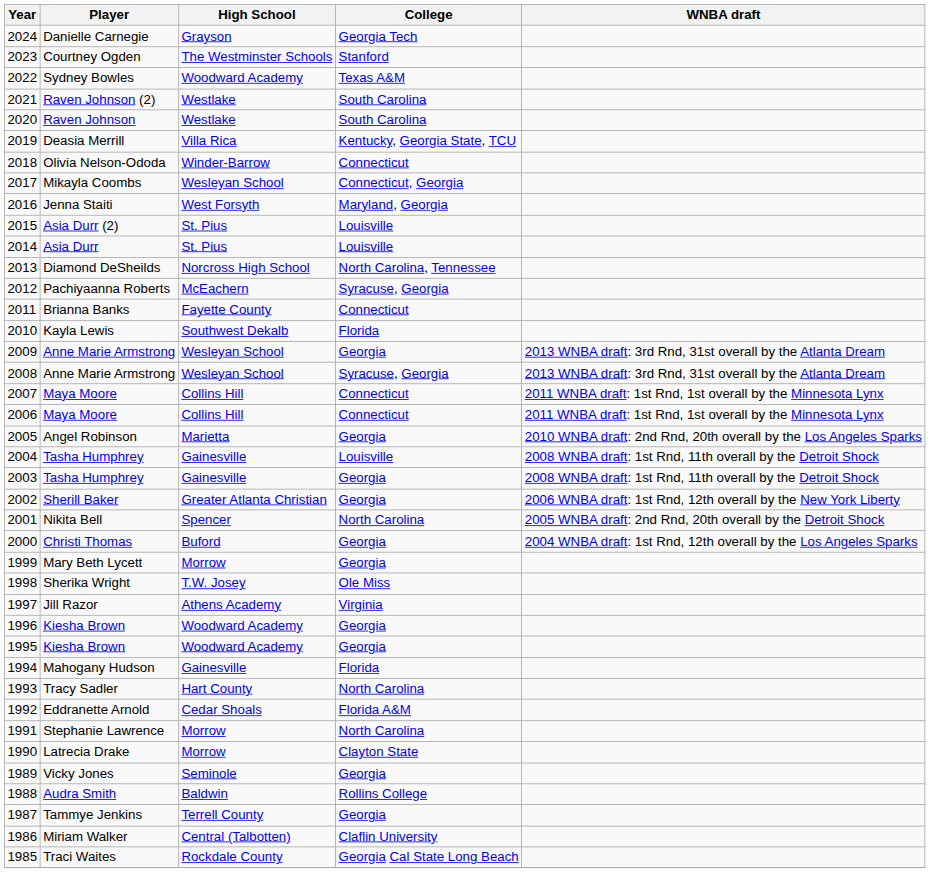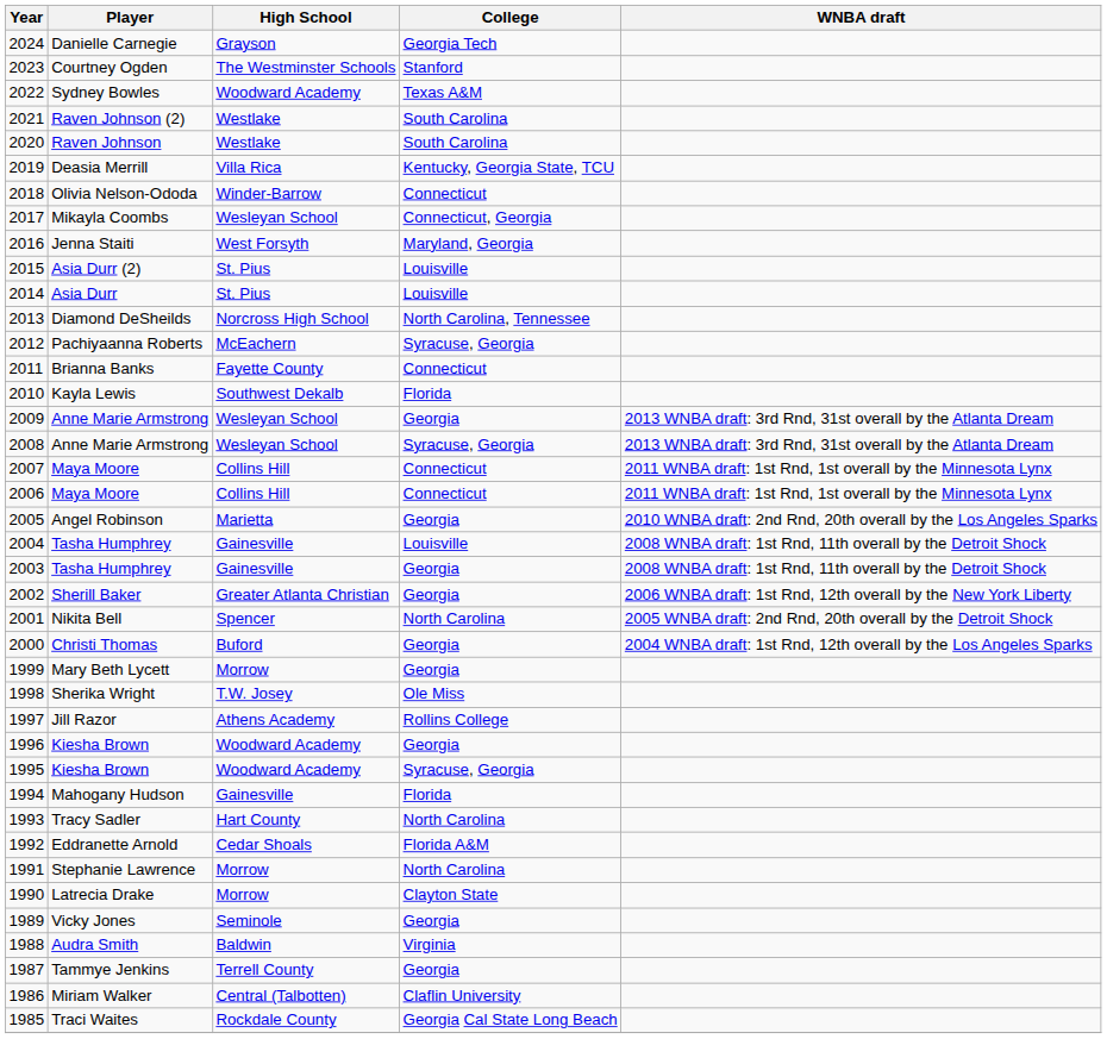 <table class="wikitable sortable">
 <tr>
 <th>Year</th>
 <th>Player</th>
 <th>High School</th>
 <th>College</th>
 <th>WNBA draft</th>
 </tr>
 <tr>
 <td>2024</td>
 <td>Danielle Carnegie</td>
 <td><a href='#'>Grayson</a></td>
 <td><a href='#'>Georgia Tech</a></td>
 <td></td>
 </tr>
 <tr>
 <td>2023</td>
 <td>Courtney Ogden</td>
 <td><a href='#'>The Westminster Schools</a></td>
 <td><a href='#'>Stanford</a></td>
 <td></td>
 </tr>
 <tr>
 <td>2022</td>
 <td>Sydney Bowles</td>
 <td><a href='#'>Woodward Academy</a></td>
 <td><a href='#'>Texas A&M</a></td>
 <td></td>
 </tr>
 <tr>
 <td>2021</td>
 <td><a href='#'>Raven Johnson</a> (2)</td>
 <td><a href='#'>Westlake</a></td>
 <td><a href='#'>South Carolina</a></td>
 <td></td>
 </tr>
 <tr>
 <td>2020</td>
 <td><a href='#'>Raven Johnson</a></td>
 <td><a href='#'>Westlake</a></td>
 <td><a href='#'>South Carolina</a></td>
 <td></td>
 </tr>
 <tr>
 <td>2019</td>
 <td>Deasia Merrill</td>
 <td><a href='#'>Villa Rica</a></td>
 <td><a href='#'>Kentucky</a>, <a href='#'>Georgia State</a>, <a href='#'>TCU</a></td>
 <td></td>
 </tr>
 <tr>
 <td>2018</td>
 <td>Olivia Nelson-Ododa</td>
 <td><a href='#'>Winder-Barrow</a></td>
 <td><a href='#'>Connecticut</a></td>
 <td></td>
 </tr>
 <tr>
 <td>2017</td>
 <td>Mikayla Coombs</td>
 <td><a href='#'>Wesleyan School</a></td>
 <td><a href='#'>Connecticut</a>, <a href='#'>Georgia</a></td>
 <td></td>
 </tr>
 <tr>
 <td>2016</td>
 <td>Jenna Staiti</td>
 <td><a href='#'>West Forsyth</a></td>
 <td><a href='#'>Maryland</a>, <a href='#'>Georgia</a></td>
 <td></td>
 </tr>
 <tr>
 <td>2015</td>
 <td><a href='#'>Asia Durr</a> (2)</td>
 <td><a href='#'>St. Pius</a></td>
 <td><a href='#'>Louisville</a></td>
 <td></td>
 </tr>
 <tr>
 <td>2014</td>
 <td><a href='#'>Asia Durr</a></td>
 <td><a href='#'>St. Pius</a></td>
 <td><a href='#'>Louisville</a></td>
 <td></td>
 </tr>
 <tr>
 <td>2013</td>
 <td>Diamond DeSheilds</td>
 <td><a href='#'>Norcross High School</a></td>
 <td><a href='#'>North Carolina</a>, <a href='#'>Tennessee</a></td>
 <td></td>
 </tr>
 <tr>
 <td>2012</td>
 <td>Pachiyaanna Roberts</td>
 <td><a href='#'>McEachern</a></td>
 <td><a href='#'>Syracuse</a>, <a href='#'>Georgia</a></td>
 </tr>
 <tr>
 <td>2011</td>
 <td>Brianna Banks</td>
 <td><a href='#'>Fayette County</a></td>
 <td><a href='#'>Connecticut</a></td>
 <td></td>
 </tr>
 <tr>
 <td>2010</td>
 <td>Kayla Lewis</td>
 <td><a href='#'>Southwest Dekalb</a></td>
 <td><a href='#'>Florida</a></td>
 <td></td>
 </tr>
 <tr>
 <td>2009</td>
 <td><a href='#'>Anne Marie Armstrong</a></td>
 <td><a href='#'>Wesleyan School</a></td>
 <td><a href='#'>Georgia</a></td>
 <td><a href='#'>2013 WNBA draft</a>: 3rd Rnd, 31st overall by the <a href='#'>Atlanta Dream</a></td>
 </tr>
 <tr>
 <td>2008</td>
 <td>Anne Marie Armstrong</td>
 <td><a href='#'>Wesleyan School</a></td>
 <td><a href='#'>Syracuse</a>, <a href='#'>Georgia</a></td>
 <td><a href='#'>2013 WNBA draft</a>: 3rd Rnd, 31st overall by the <a href='#'>Atlanta Dream</a></td>
 </tr>
 <tr>
 <td>2007</td>
 <td><a href='#'>Maya Moore</a></td>
 <td><a href='#'>Collins Hill</a></td>
 <td><a href='#'>Connecticut</a></td>
 <td><a href='#'>2011 WNBA draft</a>: 1st Rnd, 1st overall by the <a href='#'>Minnesota Lynx</a></td>
 </tr>
 <tr>
 <td>2006</td>
 <td><a href='#'>Maya Moore</a></td>
 <td><a href='#'>Collins Hill</a></td>
 <td><a href='#'>Connecticut</a></td>
 <td><a href='#'>2011 WNBA draft</a>: 1st Rnd, 1st overall by the <a href='#'>Minnesota Lynx</a></td>
 </tr>
 <tr>
 <td>2005</td>
 <td>Angel Robinson</td>
 <td><a href='#'>Marietta</a></td>
 <td><a href='#'>Georgia</a></td>
 <td><a href='#'>2010 WNBA draft</a>: 2nd Rnd, 20th overall by the <a href='#'>Los Angeles Sparks</a></td>
 </tr>
 <tr>
 <td>2004</td>
 <td><a href='#'>Tasha Humphrey</a></td>
 <td><a href='#'>Gainesville</a></td>
 <td><a href='#'>Louisville</a></td>
 <td><a href='#'>2008 WNBA draft</a>: 1st Rnd, 11th overall by the <a href='#'>Detroit Shock</a></td>
 </tr>
 <tr>
 <td>2003</td>
 <td><a href='#'>Tasha Humphrey</a></td>
 <td><a href='#'>Gainesville</a></td>
 <td><a href='#'>Georgia</a></td>
 <td><a href='#'>2008 WNBA draft</a>: 1st Rnd, 11th overall by the <a href='#'>Detroit Shock</a></td>
 </tr>
 <tr>
 <td>2002</td>
 <td><a href='#'>Sherill Baker</a></td>
 <td><a href='#'>Greater Atlanta Christian</a></td>
 <td><a href='#'>Georgia</a></td>
 <td><a href='#'>2006 WNBA draft</a>: 1st Rnd, 12th overall by the <a href='#'>New York Liberty</a></td>
 </tr>
 <tr>
 <td>2001</td>
 <td>Nikita Bell</td>
 <td><a href='#'>Spencer</a></td>
 <td><a href='#'>North Carolina</a></td>
 <td><a href='#'>2005 WNBA draft</a>: 2nd Rnd, 20th overall by the <a href='#'>Detroit Shock</a></td>
 </tr>
 <tr>
 <td>2000</td>
 <td><a href='#'>Christi Thomas</a></td>
 <td><a href='#'>Buford</a></td>
 <td><a href='#'>Georgia</a></td>
 <td><a href='#'>2004 WNBA draft</a>: 1st Rnd, 12th overall by the <a href='#'>Los Angeles Sparks</a></td>
 </tr>
 <tr>
 <td>1999</td>
 <td>Mary Beth Lycett</td>
 <td><a href='#'>Morrow</a></td>
 <td><a href='#'>Georgia</a></td>
 <td></td>
 </tr>
 <tr>
 <td>1998</td>
 <td>Sherika Wright</td>
 <td><a href='#'>T.W. Josey</a></td>
 <td><a href='#'>Ole Miss</a></td>
 <td></td>
 </tr>
 <tr>
 <td>1997</td>
 <td>Jill Razor</td>
 <td><a href='#'>Athens Academy</a></td>
-<td><a href='#'>Virginia</a></td>
+<td><a href='#'>Rollins College</a></td>
 <td></td>
 </tr>
 <tr>
 <td>1996</td>
 <td><a href='#'>Kiesha Brown</a></td>
 <td><a href='#'>Woodward Academy</a></td>
 <td><a href='#'>Georgia</a></td>
 <td></td>
 </tr>
 <tr>
 <td>1995</td>
 <td><a href='#'>Kiesha Brown</a></td>
 <td><a href='#'>Woodward Academy</a></td>
-<td><a href='#'>Georgia</a></td>
+<td><a href='#'>Syracuse</a>, <a href='#'>Georgia</a></td>
 <td></td>
 </tr>
 <tr>
 <td>1994</td>
 <td>Mahogany Hudson</td>
 <td><a href='#'>Gainesville</a></td>
 <td><a href='#'>Florida</a></td>
 <td></td>
 </tr>
 <tr>
 <td>1993</td>
 <td>Tracy Sadler</td>
 <td><a href='#'>Hart County</a></td>
 <td><a href='#'>North Carolina</a></td>
 <td></td>
 </tr>
 <tr>
 <td>1992</td>
 <td>Eddranette Arnold</td>
 <td><a href='#'>Cedar Shoals</a></td>
 <td><a href='#'>Florida A&M</a></td>
 <td></td>
 </tr>
 <tr>
 <td>1991</td>
 <td>Stephanie Lawrence</td>
 <td><a href='#'>Morrow</a></td>
 <td><a href='#'>North Carolina</a></td>
 <td></td>
 </tr>
 <tr>
 <td>1990</td>
 <td>Latrecia Drake</td>
 <td><a href='#'>Morrow</a></td>
 <td><a href='#'>Clayton State</a></td>
 <td></td>
 </tr>
 <tr>
 <td>1989</td>
 <td>Vicky Jones</td>
 <td><a href='#'>Seminole</a></td>
 <td><a href='#'>Georgia</a></td>
 </tr>
 <tr>
 <td>1988</td>
 <td><a href='#'>Audra Smith</a></td>
 <td><a href='#'>Baldwin</a></td>
-<td><a href='#'>Rollins College</a></td>
+<td><a href='#'>Virginia</a></td>
 <td></td>
 </tr>
 <tr>
 <td>1987</td>
 <td>Tammye Jenkins</td>
 <td><a href='#'>Terrell County</a></td>
 <td><a href='#'>Georgia</a></td>
 <td></td>
 </tr>
 <tr>
 <td>1986</td>
 <td>Miriam Walker</td>
 <td><a href='#'>Central (Talbotten)</a></td>
 <td><a href='#'>Claflin University</a></td>
 <td></td>
 </tr>
 <tr>
 <td>1985</td>
 <td>Traci Waites</td>
 <td><a href='#'>Rockdale County</a></td>
 <td><a href='#'>Georgia</a> <a href='#'>Cal State Long Beach</a></td>
 <td></td>
 </tr>
 <tr>
 </tr>
 </table>
